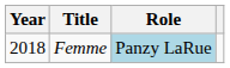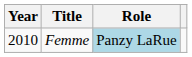 <table class="wikitable plainrowheaders sortable">
 <tr>
 <th scope="col">Year</th>
 <th scope="col">Title</th>
 <th scope="col">Role</th>
 <th rowspan="1" style="text-align: center;" class="unsortable"></th>
 </tr>
 <tr>
-<td>2018</td>
+<td>2010</td>
 <td><em>Femme</em></td>
 <td style="background: lightblue;">Panzy LaRue</td>
 <td style="text-align: center;"></td>
 </tr>
 </table>
